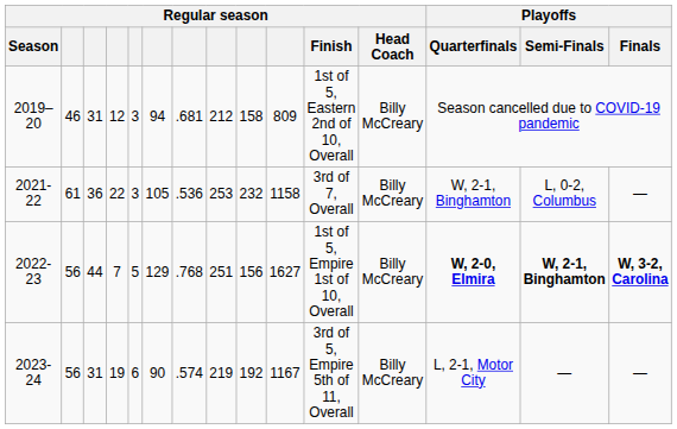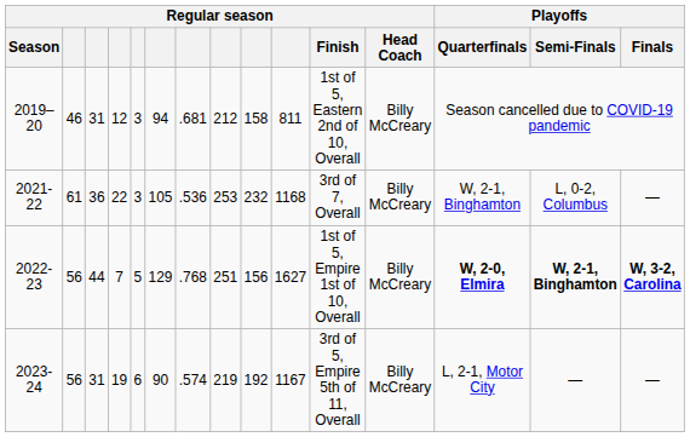 <table class="wikitable" style="text-align:center">
 <tr>
 <th colspan="12">Regular season</th>
 <th colspan="3">Playoffs</th>
 </tr>
 <tr>
 <th>Season</th>
 <th></th>
 <th></th>
 <th></th>
 <th></th>
 <th></th>
 <th></th>
 <th></th>
 <th></th>
 <th></th>
 <th>Finish</th>
 <th>Head Coach</th>
 <th>Quarterfinals</th>
 <th>Semi-Finals</th>
 <th>Finals</th>
 </tr>
 <tr>
 <td>2019–20</td>
 <td>46</td>
 <td>31</td>
 <td>12</td>
 <td>3</td>
 <td>94</td>
 <td>.681</td>
 <td>212</td>
 <td>158</td>
-<td>809</td>
+<td>811</td>
 <td>1st  of 5, Eastern<br>2nd of 10, Overall</td>
 <td>Billy McCreary</td>
 <td colspan="3">Season cancelled due to <a href='#'>COVID-19 pandemic</a></td>
 </tr>
 <tr>
 <td>2021-22</td>
 <td>61</td>
 <td>36</td>
 <td>22</td>
 <td>3</td>
 <td>105</td>
 <td>.536</td>
 <td>253</td>
 <td>232</td>
-<td>1158</td>
+<td>1168</td>
 <td>3rd of 7, Overall</td>
 <td>Billy McCreary</td>
 <td>W, 2-1, <a href='#'>Binghamton</a></td>
 <td>L, 0-2, <a href='#'>Columbus</a></td>
 <td>—</td>
 </tr>
 <tr>
 <td>2022-23</td>
 <td>56</td>
 <td>44</td>
 <td>7</td>
 <td>5</td>
 <td>129</td>
 <td>.768</td>
 <td>251</td>
 <td>156</td>
 <td>1627</td>
 <td>1st of 5, Empire<br>1st of 10, Overall</td>
 <td>Billy McCreary</td>
 <td><strong>W, 2-0, <a href='#'>Elmira</a></strong></td>
 <td><strong>W, 2-1, Binghamton</strong></td>
 <td><strong>W, 3-2, <a href='#'>Carolina</a></strong></td>
 </tr>
 <tr>
 <td>2023-24</td>
 <td>56</td>
 <td>31</td>
 <td>19</td>
 <td>6</td>
 <td>90</td>
 <td>.574</td>
 <td>219</td>
 <td>192</td>
 <td>1167</td>
 <td>3rd of 5, Empire<br>5th of 11, Overall</td>
 <td>Billy McCreary</td>
 <td>L, 2-1, <a href='#'>Motor City</a></td>
 <td>—</td>
 <td>—</td>
 </tr>
 </table>
